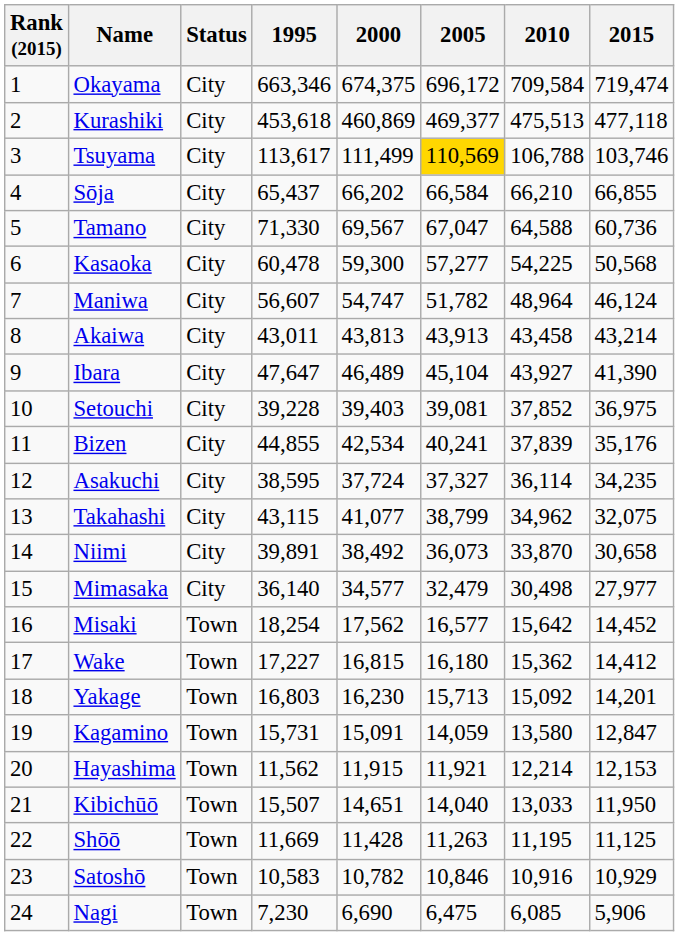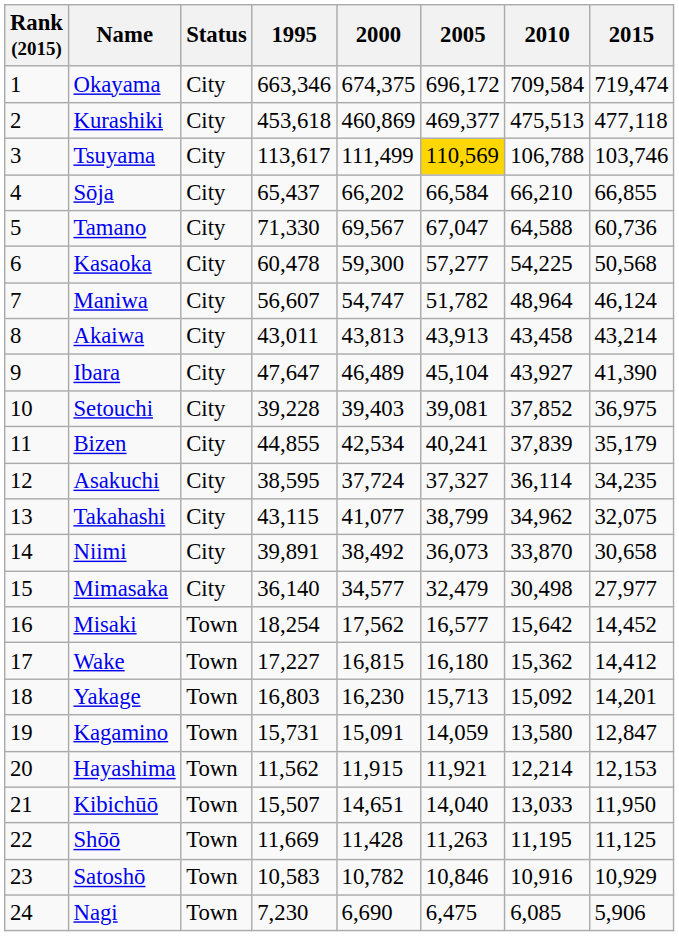 <table class="wikitable sortable">
 <tr>
 <th>Rank<br><small>(2015)</small></th>
 <th>Name</th>
 <th>Status</th>
 <th>1995</th>
 <th>2000</th>
 <th>2005</th>
 <th>2010</th>
 <th>2015</th>
 </tr>
 <tr>
 <td>1</td>
 <td><a href='#'>Okayama</a></td>
 <td>City</td>
 <td>663,346</td>
 <td>674,375</td>
 <td>696,172</td>
 <td>709,584</td>
 <td>719,474</td>
 </tr>
 <tr>
 <td>2</td>
 <td><a href='#'>Kurashiki</a></td>
 <td>City</td>
 <td>453,618</td>
 <td>460,869</td>
 <td>469,377</td>
 <td>475,513</td>
 <td>477,118</td>
 </tr>
 <tr>
 <td>3</td>
 <td><a href='#'>Tsuyama</a></td>
 <td>City</td>
 <td>113,617</td>
 <td>111,499</td>
 <td style="background: gold;">110,569</td>
 <td>106,788</td>
 <td>103,746</td>
 </tr>
 <tr>
 <td>4</td>
 <td><a href='#'>Sōja</a></td>
 <td>City</td>
 <td>65,437</td>
 <td>66,202</td>
 <td>66,584</td>
 <td>66,210</td>
 <td>66,855</td>
 </tr>
 <tr>
 <td>5</td>
 <td><a href='#'>Tamano</a></td>
 <td>City</td>
 <td>71,330</td>
 <td>69,567</td>
 <td>67,047</td>
 <td>64,588</td>
 <td>60,736</td>
 </tr>
 <tr>
 <td>6</td>
 <td><a href='#'>Kasaoka</a></td>
 <td>City</td>
 <td>60,478</td>
 <td>59,300</td>
 <td>57,277</td>
 <td>54,225</td>
 <td>50,568</td>
 </tr>
 <tr>
 <td>7</td>
 <td><a href='#'>Maniwa</a></td>
 <td>City</td>
 <td>56,607</td>
 <td>54,747</td>
 <td>51,782</td>
 <td>48,964</td>
 <td>46,124</td>
 </tr>
 <tr>
 <td>8</td>
 <td><a href='#'>Akaiwa</a></td>
 <td>City</td>
 <td>43,011</td>
 <td>43,813</td>
 <td>43,913</td>
 <td>43,458</td>
 <td>43,214</td>
 </tr>
 <tr>
 <td>9</td>
 <td><a href='#'>Ibara</a></td>
 <td>City</td>
 <td>47,647</td>
 <td>46,489</td>
 <td>45,104</td>
 <td>43,927</td>
 <td>41,390</td>
 </tr>
 <tr>
 <td>10</td>
 <td><a href='#'>Setouchi</a></td>
 <td>City</td>
 <td>39,228</td>
 <td>39,403</td>
 <td>39,081</td>
 <td>37,852</td>
 <td>36,975</td>
 </tr>
 <tr>
 <td>11</td>
 <td><a href='#'>Bizen</a></td>
 <td>City</td>
 <td>44,855</td>
 <td>42,534</td>
 <td>40,241</td>
 <td>37,839</td>
-<td>35,176</td>
+<td>35,179</td>
 </tr>
 <tr>
 <td>12</td>
 <td><a href='#'>Asakuchi</a></td>
 <td>City</td>
 <td>38,595</td>
 <td>37,724</td>
 <td>37,327</td>
 <td>36,114</td>
 <td>34,235</td>
 </tr>
 <tr>
 <td>13</td>
 <td><a href='#'>Takahashi</a></td>
 <td>City</td>
 <td>43,115</td>
 <td>41,077</td>
 <td>38,799</td>
 <td>34,962</td>
 <td>32,075</td>
 </tr>
 <tr>
 <td>14</td>
 <td><a href='#'>Niimi</a></td>
 <td>City</td>
 <td>39,891</td>
 <td>38,492</td>
 <td>36,073</td>
 <td>33,870</td>
 <td>30,658</td>
 </tr>
 <tr>
 <td>15</td>
 <td><a href='#'>Mimasaka</a></td>
 <td>City</td>
 <td>36,140</td>
 <td>34,577</td>
 <td>32,479</td>
 <td>30,498</td>
 <td>27,977</td>
 </tr>
 <tr>
 <td>16</td>
 <td><a href='#'>Misaki</a></td>
 <td>Town</td>
 <td>18,254</td>
 <td>17,562</td>
 <td>16,577</td>
 <td>15,642</td>
 <td>14,452</td>
 </tr>
 <tr>
 <td>17</td>
 <td><a href='#'>Wake</a></td>
 <td>Town</td>
 <td>17,227</td>
 <td>16,815</td>
 <td>16,180</td>
 <td>15,362</td>
 <td>14,412</td>
 </tr>
 <tr>
 <td>18</td>
 <td><a href='#'>Yakage</a></td>
 <td>Town</td>
 <td>16,803</td>
 <td>16,230</td>
 <td>15,713</td>
 <td>15,092</td>
 <td>14,201</td>
 </tr>
 <tr>
 <td>19</td>
 <td><a href='#'>Kagamino</a></td>
 <td>Town</td>
 <td>15,731</td>
 <td>15,091</td>
 <td>14,059</td>
 <td>13,580</td>
 <td>12,847</td>
 </tr>
 <tr>
 <td>20</td>
 <td><a href='#'>Hayashima</a></td>
 <td>Town</td>
 <td>11,562</td>
 <td>11,915</td>
 <td>11,921</td>
 <td>12,214</td>
 <td>12,153</td>
 </tr>
 <tr>
 <td>21</td>
 <td><a href='#'>Kibichūō</a></td>
 <td>Town</td>
 <td>15,507</td>
 <td>14,651</td>
 <td>14,040</td>
 <td>13,033</td>
 <td>11,950</td>
 </tr>
 <tr>
 <td>22</td>
 <td><a href='#'>Shōō</a></td>
 <td>Town</td>
 <td>11,669</td>
 <td>11,428</td>
 <td>11,263</td>
 <td>11,195</td>
 <td>11,125</td>
 </tr>
 <tr>
 <td>23</td>
 <td><a href='#'>Satoshō</a></td>
 <td>Town</td>
 <td>10,583</td>
 <td>10,782</td>
 <td>10,846</td>
 <td>10,916</td>
 <td>10,929</td>
 </tr>
 <tr>
 <td>24</td>
 <td><a href='#'>Nagi</a></td>
 <td>Town</td>
 <td>7,230</td>
 <td>6,690</td>
 <td>6,475</td>
 <td>6,085</td>
 <td>5,906</td>
 </tr>
 </table>
